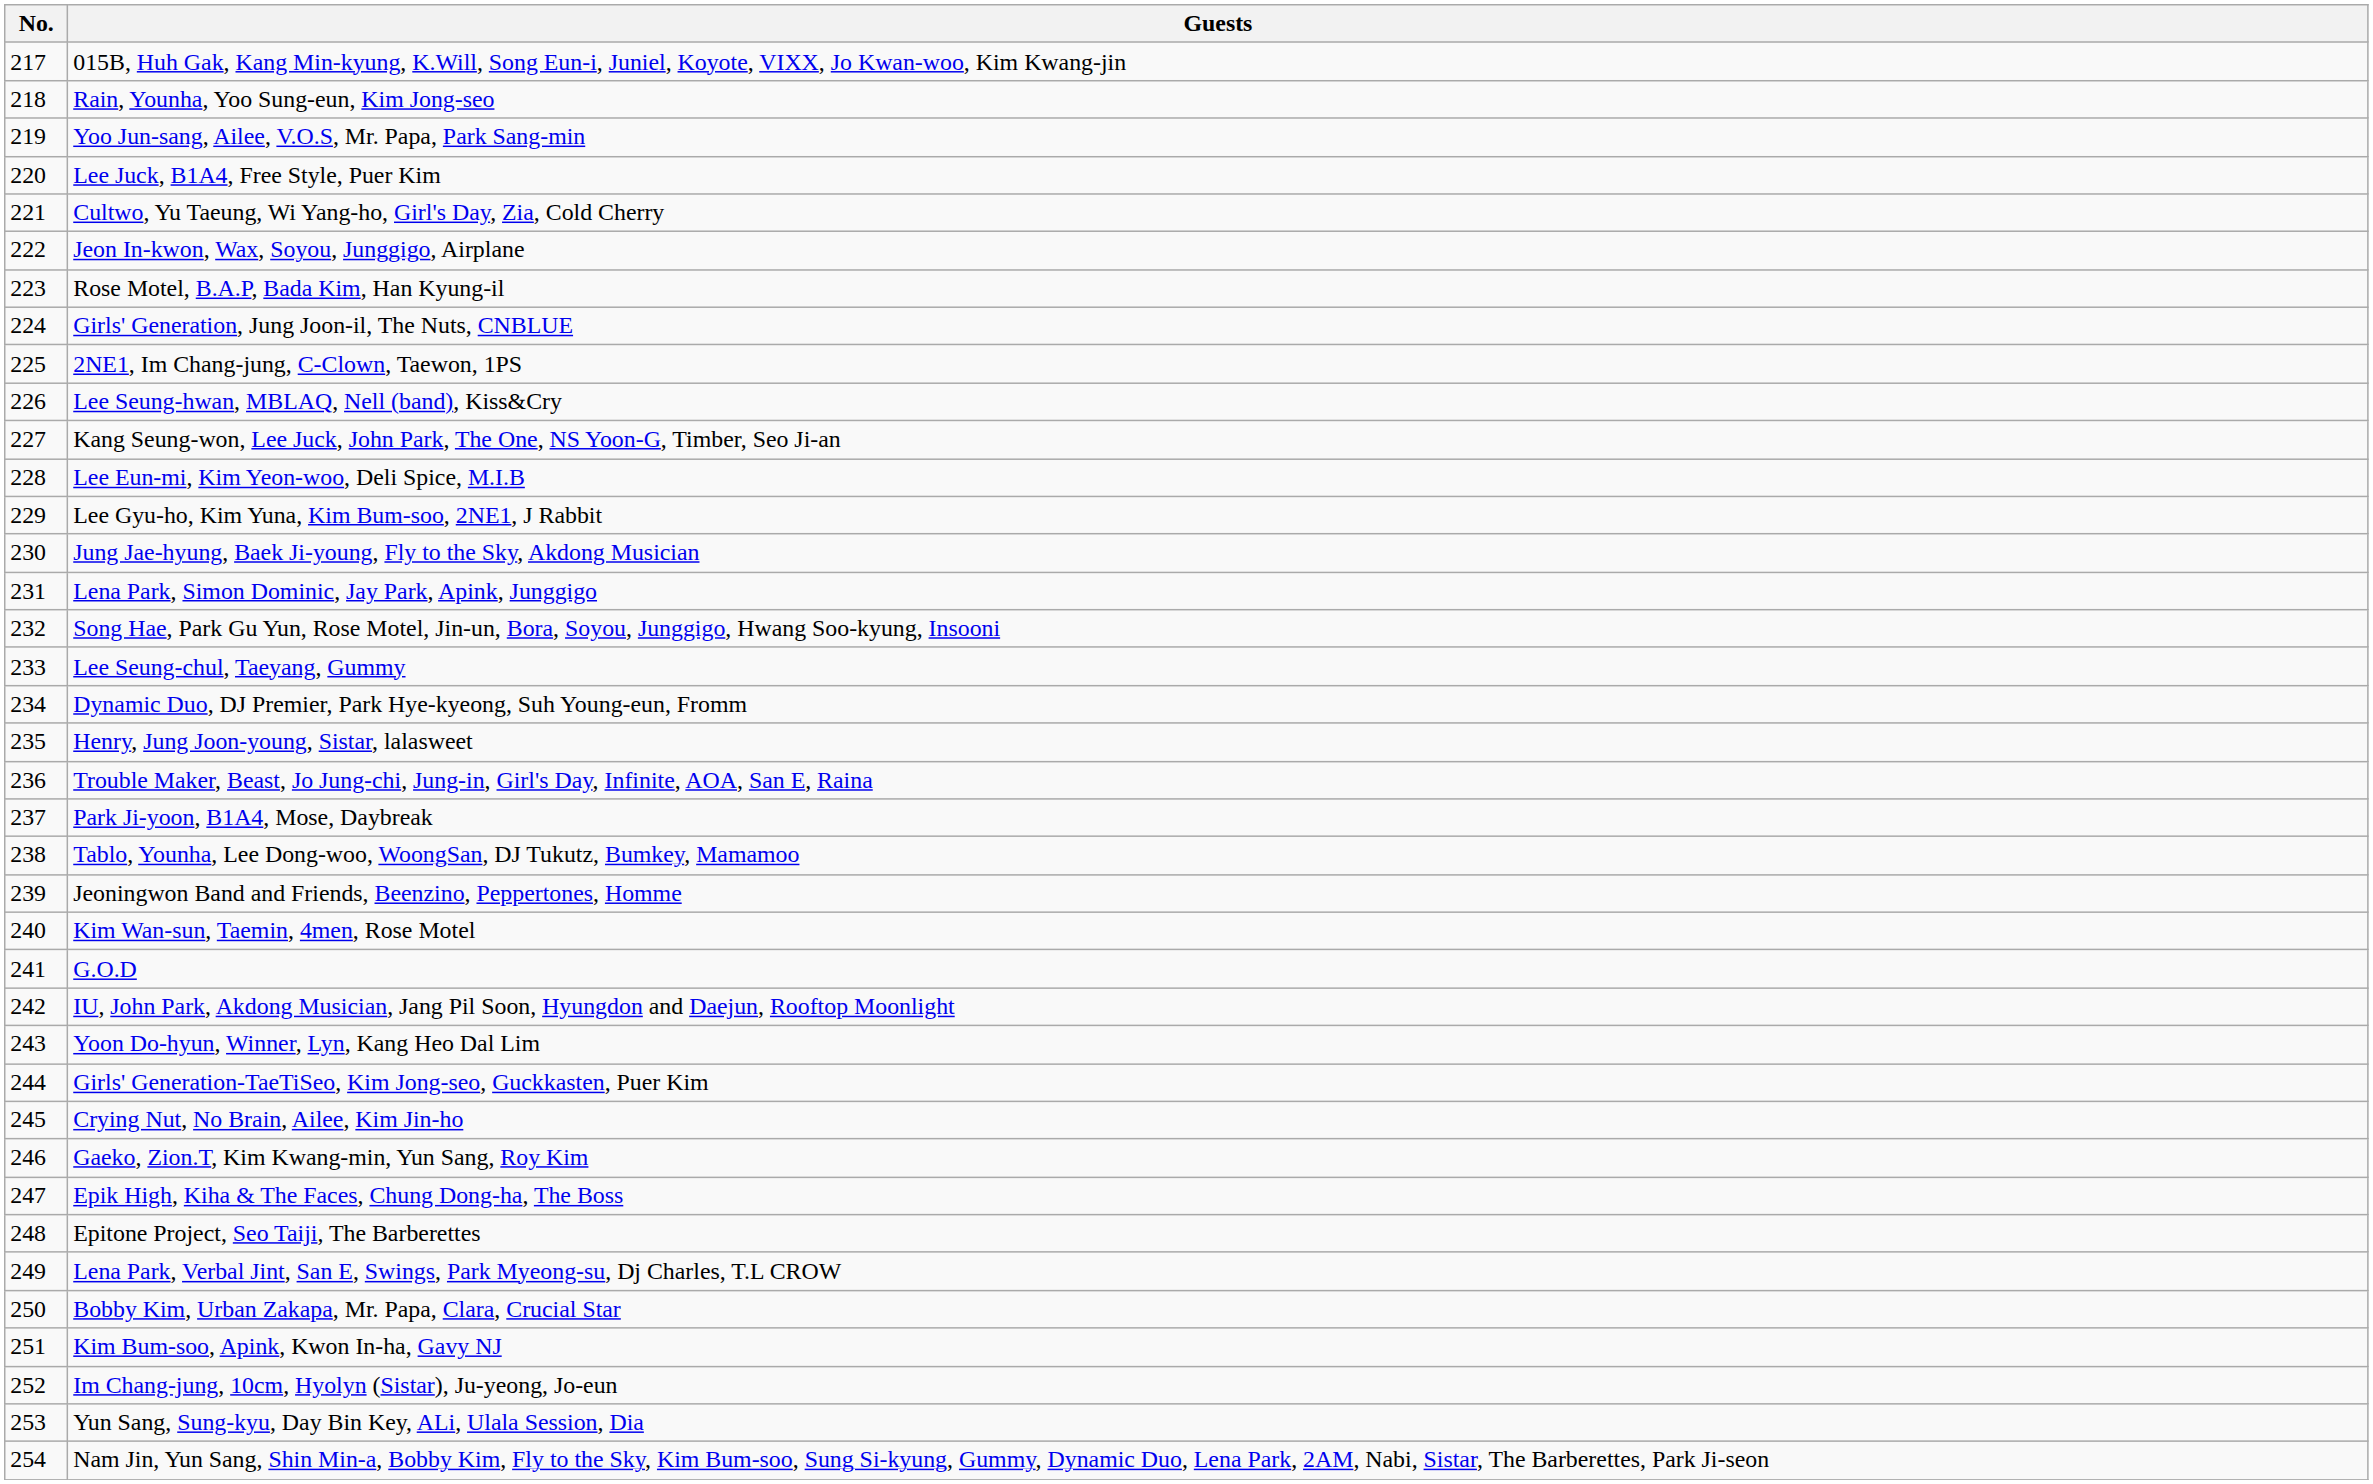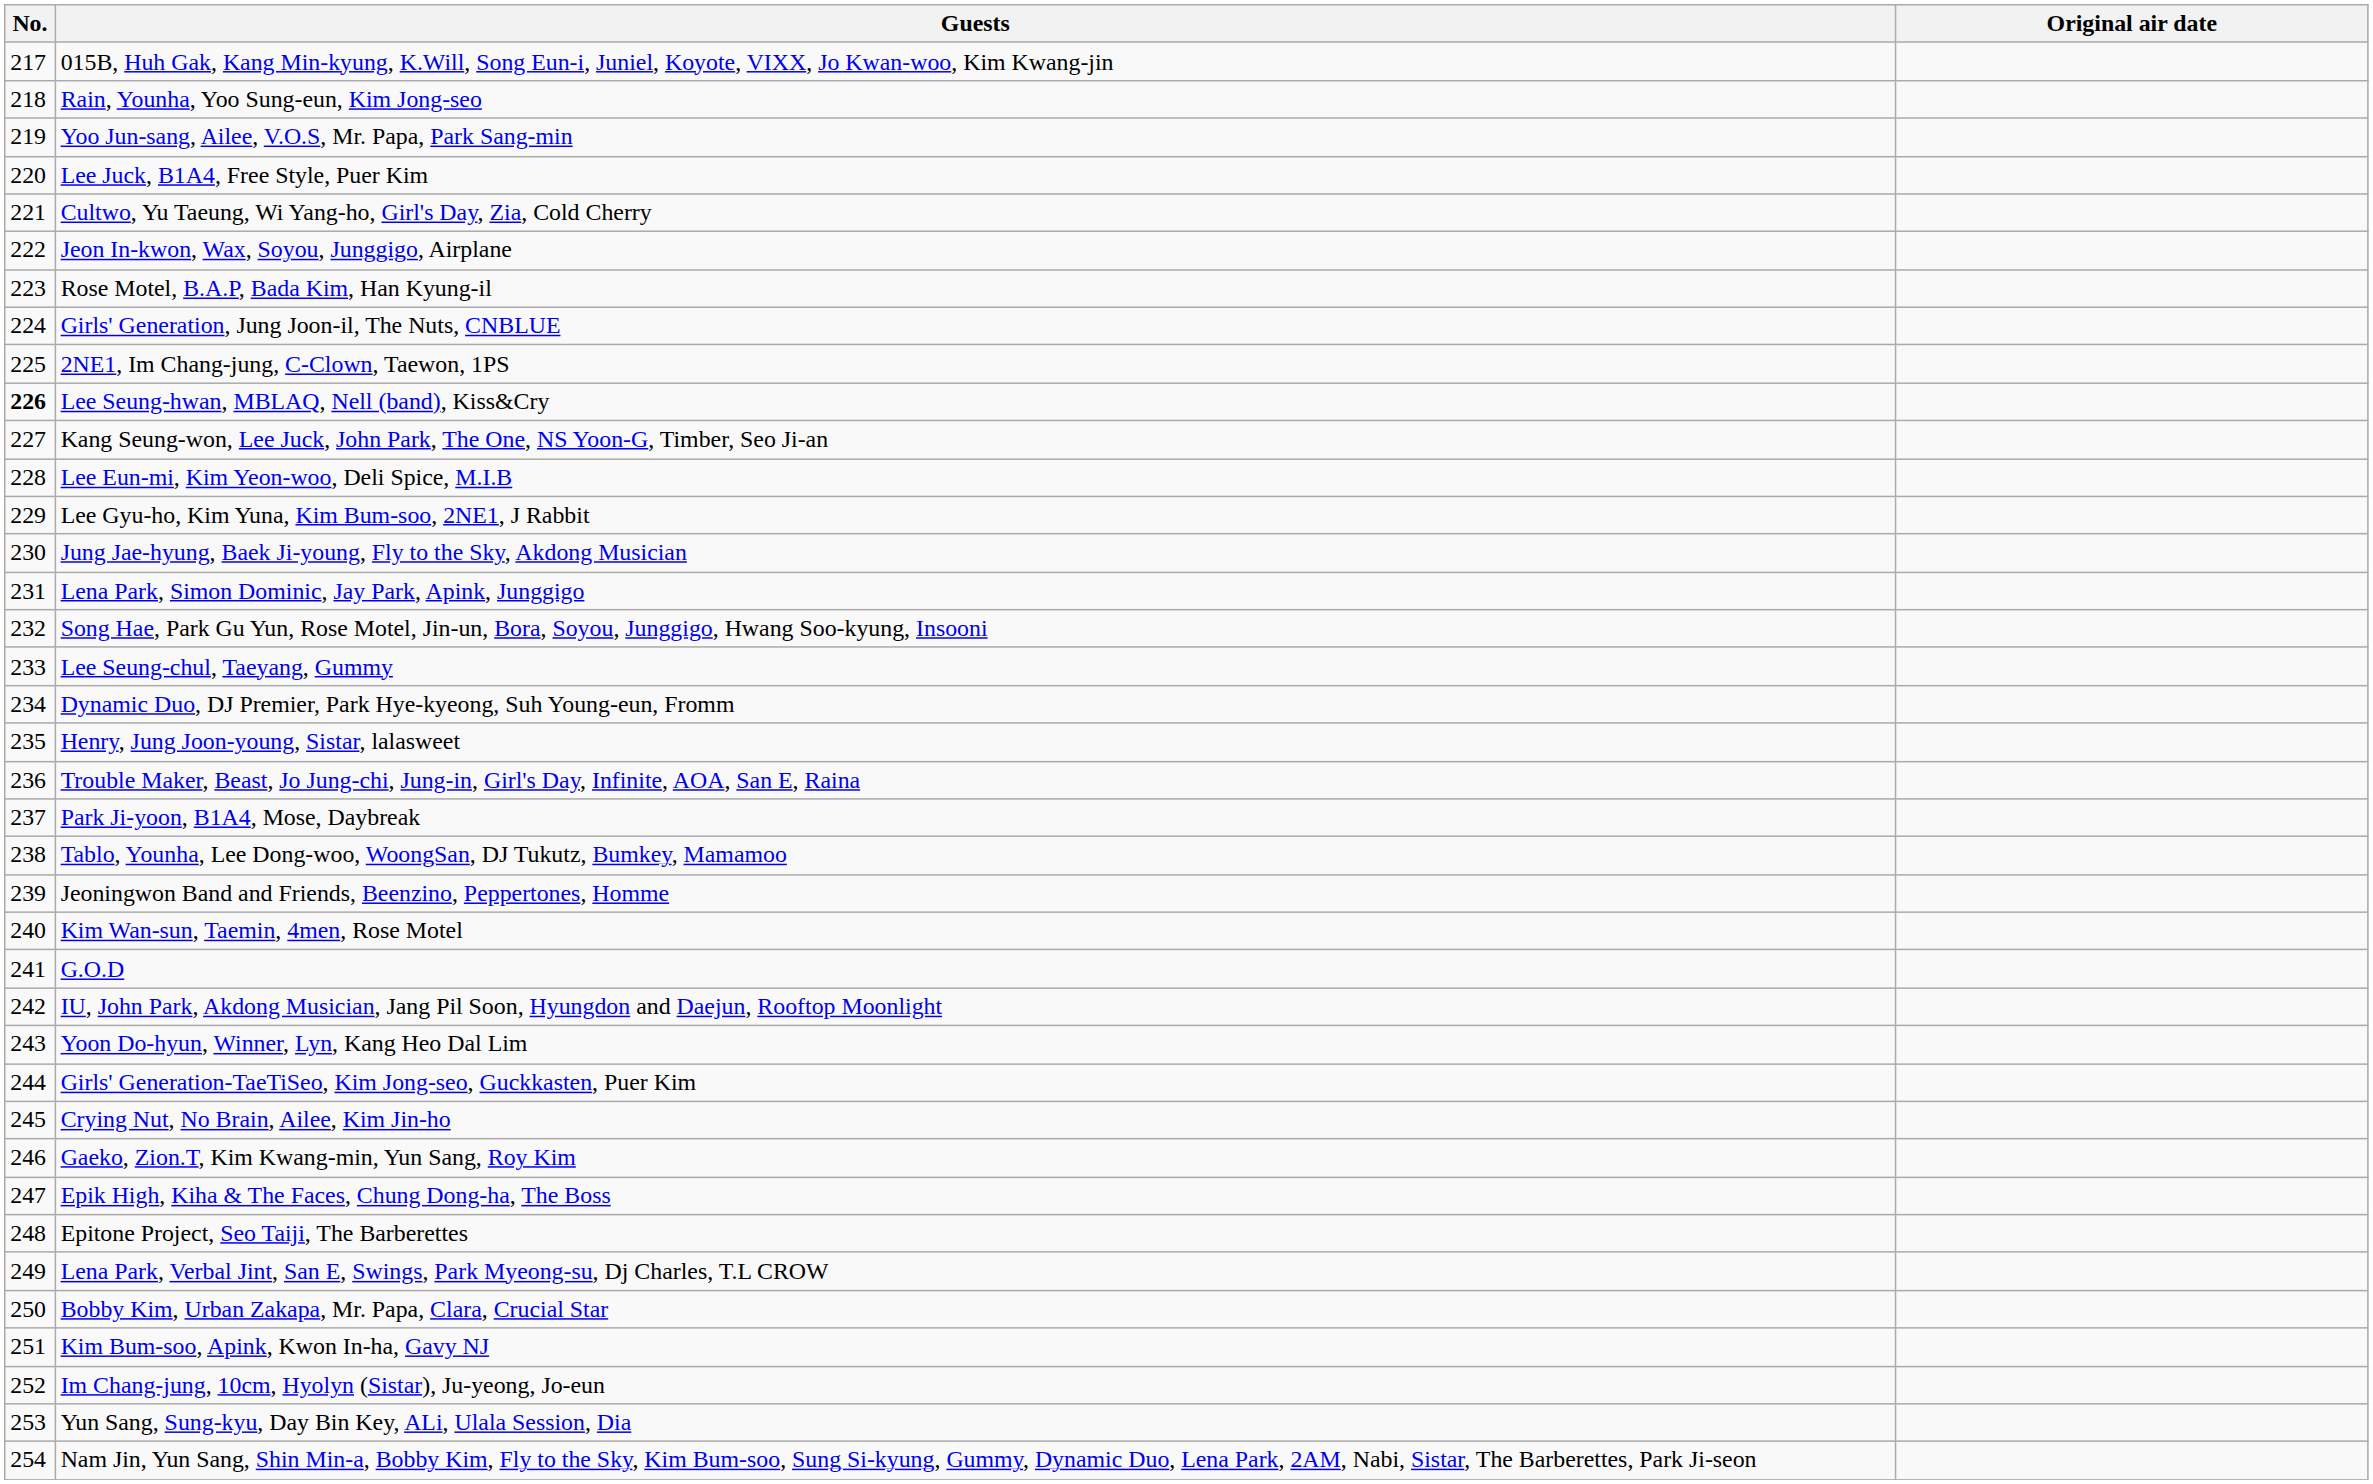 <table class="wikitable" style="width:80%; style="text-align:center" margin:auto; background:#FFFFFF;">
 <tr>
 <th>No.</th>
 <th>Guests</th>
+<th width="20%">Original air date</th>
 </tr>
 <tr>
 <td>217</td>
 <td>015B, <a href='#'>Huh Gak</a>, <a href='#'>Kang Min-kyung</a>, <a href='#'>K.Will</a>, <a href='#'>Song Eun-i</a>, <a href='#'>Juniel</a>, <a href='#'>Koyote</a>, <a href='#'>VIXX</a>, <a href='#'>Jo Kwan-woo</a>, Kim Kwang-jin</td>
+<td></td>
 </tr>
 <tr>
 <td>218</td>
 <td><a href='#'>Rain</a>, <a href='#'>Younha</a>, Yoo Sung-eun, <a href='#'>Kim Jong-seo</a></td>
+<td></td>
 </tr>
 <tr>
 <td>219</td>
 <td><a href='#'>Yoo Jun-sang</a>, <a href='#'>Ailee</a>, <a href='#'>V.O.S</a>, Mr. Papa, <a href='#'>Park Sang-min</a></td>
+<td></td>
 </tr>
 <tr>
 <td>220</td>
 <td><a href='#'>Lee Juck</a>, <a href='#'>B1A4</a>, Free Style, Puer Kim</td>
+<td></td>
 </tr>
 <tr>
 <td>221</td>
 <td><a href='#'>Cultwo</a>, Yu Taeung, Wi Yang-ho, <a href='#'>Girl's Day</a>, <a href='#'>Zia</a>, Cold Cherry</td>
+<td></td>
 </tr>
 <tr>
 <td>222</td>
 <td><a href='#'>Jeon In-kwon</a>, <a href='#'>Wax</a>, <a href='#'>Soyou</a>, <a href='#'>Junggigo</a>, Airplane</td>
+<td></td>
 </tr>
 <tr>
 <td>223</td>
 <td>Rose Motel, <a href='#'>B.A.P</a>, <a href='#'>Bada Kim</a>, Han Kyung-il</td>
+<td></td>
 </tr>
 <tr>
 <td>224</td>
 <td><a href='#'>Girls' Generation</a>, Jung Joon-il, The Nuts, <a href='#'>CNBLUE</a></td>
+<td></td>
 </tr>
 <tr>
 <td>225</td>
 <td><a href='#'>2NE1</a>, Im Chang-jung, <a href='#'>C-Clown</a>, Taewon, 1PS</td>
+<td></td>
 </tr>
 <tr>
-<td>226</td>
+<td><strong>226</strong></td>
 <td><a href='#'>Lee Seung-hwan</a>, <a href='#'>MBLAQ</a>, <a href='#'>Nell (band)</a>, Kiss&Cry</td>
+<td></td>
 </tr>
 <tr>
 <td>227</td>
 <td>Kang Seung-won, <a href='#'>Lee Juck</a>, <a href='#'>John Park</a>, <a href='#'>The One</a>, <a href='#'>NS Yoon-G</a>, Timber, Seo Ji-an</td>
+<td></td>
 </tr>
 <tr>
 <td>228</td>
 <td><a href='#'>Lee Eun-mi</a>, <a href='#'>Kim Yeon-woo</a>, Deli Spice, <a href='#'>M.I.B</a></td>
+<td></td>
 </tr>
 <tr>
 <td>229</td>
 <td>Lee Gyu-ho, Kim Yuna, <a href='#'>Kim Bum-soo</a>, <a href='#'>2NE1</a>, J Rabbit</td>
+<td></td>
 </tr>
 <tr>
 <td>230</td>
 <td><a href='#'>Jung Jae-hyung</a>, <a href='#'>Baek Ji-young</a>, <a href='#'>Fly to the Sky</a>, <a href='#'>Akdong Musician</a></td>
+<td></td>
 </tr>
 <tr>
 <td>231</td>
 <td><a href='#'>Lena Park</a>, <a href='#'>Simon Dominic</a>, <a href='#'>Jay Park</a>, <a href='#'>Apink</a>, <a href='#'>Junggigo</a></td>
+<td></td>
 </tr>
 <tr>
 <td>232</td>
 <td><a href='#'>Song Hae</a>, Park Gu Yun, Rose Motel, Jin-un, <a href='#'>Bora</a>, <a href='#'>Soyou</a>, <a href='#'>Junggigo</a>, Hwang Soo-kyung, <a href='#'>Insooni</a></td>
+<td></td>
 </tr>
 <tr>
 <td>233</td>
 <td><a href='#'>Lee Seung-chul</a>, <a href='#'>Taeyang</a>, <a href='#'>Gummy</a></td>
+<td></td>
 </tr>
 <tr>
 <td>234</td>
 <td><a href='#'>Dynamic Duo</a>, DJ Premier, Park Hye-kyeong, Suh Young-eun, Fromm</td>
+<td></td>
 </tr>
 <tr>
 <td>235</td>
 <td><a href='#'>Henry</a>, <a href='#'>Jung Joon-young</a>, <a href='#'>Sistar</a>, lalasweet</td>
+<td></td>
 </tr>
 <tr>
 <td>236</td>
 <td><a href='#'>Trouble Maker</a>, <a href='#'>Beast</a>, <a href='#'>Jo Jung-chi</a>, <a href='#'>Jung-in</a>, <a href='#'>Girl's Day</a>, <a href='#'>Infinite</a>, <a href='#'>AOA</a>, <a href='#'>San E</a>, <a href='#'>Raina</a></td>
+<td></td>
 </tr>
 <tr>
 <td>237</td>
 <td><a href='#'>Park Ji-yoon</a>, <a href='#'>B1A4</a>, Mose, Daybreak</td>
+<td></td>
 </tr>
 <tr>
 <td>238</td>
 <td><a href='#'>Tablo</a>, <a href='#'>Younha</a>, Lee Dong-woo, <a href='#'>WoongSan</a>, DJ Tukutz, <a href='#'>Bumkey</a>, <a href='#'>Mamamoo</a></td>
+<td></td>
 </tr>
 <tr>
 <td>239</td>
 <td>Jeoningwon Band and Friends, <a href='#'>Beenzino</a>, <a href='#'>Peppertones</a>, <a href='#'>Homme</a></td>
+<td></td>
 </tr>
 <tr>
 <td>240</td>
 <td><a href='#'>Kim Wan-sun</a>, <a href='#'>Taemin</a>, <a href='#'>4men</a>, Rose Motel</td>
+<td></td>
 </tr>
 <tr>
 <td>241</td>
 <td><a href='#'>G.O.D</a></td>
+<td></td>
 </tr>
 <tr>
 <td>242</td>
 <td><a href='#'>IU</a>, <a href='#'>John Park</a>, <a href='#'>Akdong Musician</a>, Jang Pil Soon, <a href='#'>Hyungdon</a> and <a href='#'>Daejun</a>, <a href='#'>Rooftop Moonlight</a></td>
+<td></td>
 </tr>
 <tr>
 <td>243</td>
 <td><a href='#'>Yoon Do-hyun</a>, <a href='#'>Winner</a>, <a href='#'>Lyn</a>, Kang Heo Dal Lim</td>
+<td></td>
 </tr>
 <tr>
 <td>244</td>
 <td><a href='#'>Girls' Generation-TaeTiSeo</a>, <a href='#'>Kim Jong-seo</a>, <a href='#'>Guckkasten</a>, Puer Kim</td>
+<td></td>
 </tr>
 <tr>
 <td>245</td>
 <td><a href='#'>Crying Nut</a>, <a href='#'>No Brain</a>, <a href='#'>Ailee</a>, <a href='#'>Kim Jin-ho</a></td>
+<td></td>
 </tr>
 <tr>
 <td>246</td>
 <td><a href='#'>Gaeko</a>, <a href='#'>Zion.T</a>, Kim Kwang-min, Yun Sang, <a href='#'>Roy Kim</a></td>
+<td></td>
 </tr>
 <tr>
 <td>247</td>
 <td><a href='#'>Epik High</a>, <a href='#'>Kiha & The Faces</a>, <a href='#'>Chung Dong-ha</a>, <a href='#'>The Boss</a></td>
+<td></td>
 </tr>
 <tr>
 <td>248</td>
 <td>Epitone Project, <a href='#'>Seo Taiji</a>, The Barberettes</td>
+<td></td>
 </tr>
 <tr>
 <td>249</td>
 <td><a href='#'>Lena Park</a>, <a href='#'>Verbal Jint</a>, <a href='#'>San E</a>, <a href='#'>Swings</a>, <a href='#'>Park Myeong-su</a>, Dj Charles, T.L CROW</td>
+<td></td>
 </tr>
 <tr>
 <td>250</td>
 <td><a href='#'>Bobby Kim</a>, <a href='#'>Urban Zakapa</a>, Mr. Papa, <a href='#'>Clara</a>, <a href='#'>Crucial Star</a></td>
+<td></td>
 </tr>
 <tr>
 <td>251</td>
 <td><a href='#'>Kim Bum-soo</a>, <a href='#'>Apink</a>, Kwon In-ha, <a href='#'>Gavy NJ</a></td>
+<td></td>
 </tr>
 <tr>
 <td>252</td>
 <td><a href='#'>Im Chang-jung</a>, <a href='#'>10cm</a>, <a href='#'>Hyolyn</a> (<a href='#'>Sistar</a>), Ju-yeong, Jo-eun</td>
+<td></td>
 </tr>
 <tr>
 <td>253</td>
 <td>Yun Sang, <a href='#'>Sung-kyu</a>, Day Bin Key, <a href='#'>ALi</a>, <a href='#'>Ulala Session</a>, <a href='#'>Dia</a></td>
+<td></td>
 </tr>
 <tr>
 <td>254</td>
 <td>Nam Jin, Yun Sang, <a href='#'>Shin Min-a</a>, <a href='#'>Bobby Kim</a>, <a href='#'>Fly to the Sky</a>, <a href='#'>Kim Bum-soo</a>, <a href='#'>Sung Si-kyung</a>, <a href='#'>Gummy</a>, <a href='#'>Dynamic Duo</a>, <a href='#'>Lena Park</a>, <a href='#'>2AM</a>, Nabi, <a href='#'>Sistar</a>, The Barberettes, Park Ji-seon</td>
+<td></td>
 </tr>
 </table>
